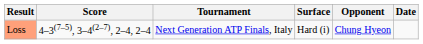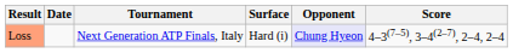 <table class="wikitable">
 <tr>
 <th>Result</th>
-<th class="unsortable">Score</th>
+<th>Date</th>
 <th>Tournament</th>
 <th>Surface</th>
 <th>Opponent</th>
-<th>Date</th>
+<th class="unsortable">Score</th>
 </tr>
 <tr>
 <td style="background:#ffa07a;">Loss</td>
-<td>4–3<sup>(7–5)</sup>, 3–4<sup>(2–7)</sup>, 2–4, 2–4</td>
+<td><a href='#'></a></td>
 <td><a href='#'>Next Generation ATP Finals</a>, Italy</td>
 <td>Hard (i)</td>
-<td> <a href='#'>Chung Hyeon</a></td>
-<td><a href='#'></a></td>
+<td style="background: lavender;"> <a href='#'>Chung Hyeon</a></td>
+<td>4–3<sup>(7–5)</sup>, 3–4<sup>(2–7)</sup>, 2–4, 2–4</td>
 </tr>
 </table>
